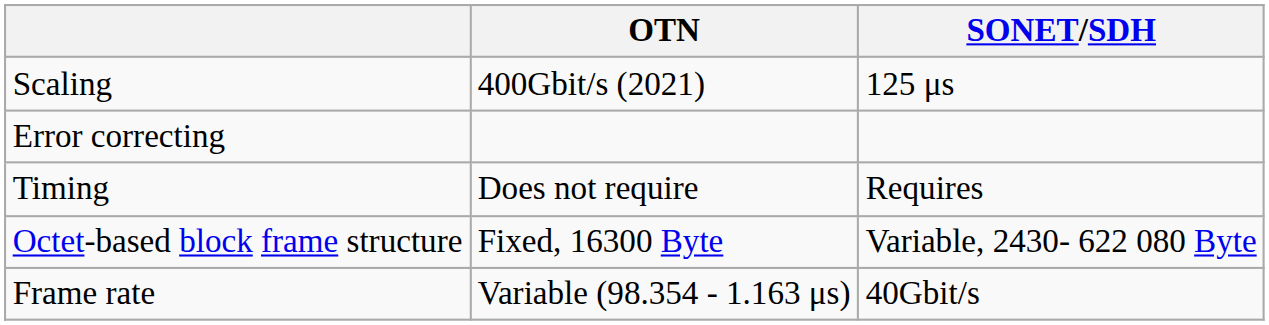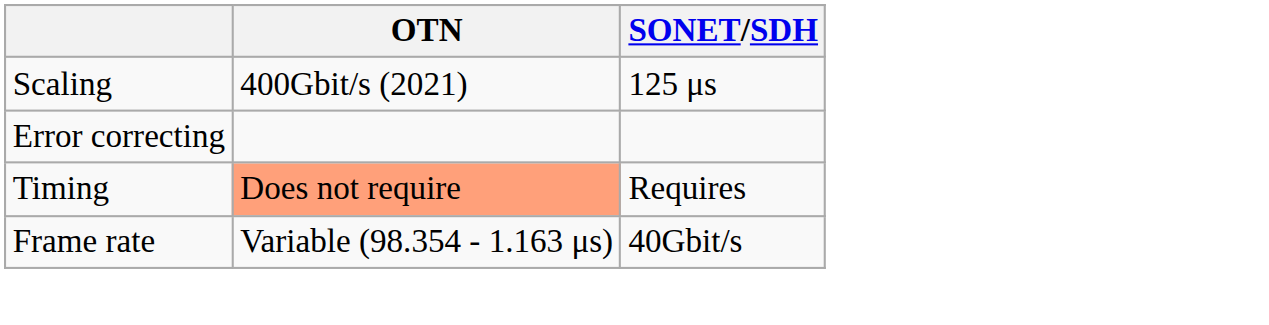 <table class="wikitable">
 <tr>
 <th></th>
 <th>OTN</th>
 <th><a href='#'>SONET</a>/<a href='#'>SDH</a></th>
 </tr>
 <tr>
 <td>Scaling</td>
 <td>400Gbit/s (2021)</td>
 <td>125 μs</td>
 </tr>
 <tr>
 <td>Error correcting</td>
 <td></td>
 <td></td>
 </tr>
 <tr>
 <td>Timing</td>
-<td>Does not require</td>
+<td style="background: lightsalmon;">Does not require</td>
 <td>Requires</td>
-</tr>
-<tr>
-<td><a href='#'>Octet</a>-based <a href='#'>block</a> <a href='#'>frame</a> structure</td>
-<td>Fixed, 16300 <a href='#'>Byte</a></td>
-<td>Variable, 2430- 622 080 <a href='#'>Byte</a></td>
 </tr>
 <tr>
 <td>Frame rate</td>
 <td>Variable (98.354 - 1.163 μs)</td>
 <td>40Gbit/s</td>
 </tr>
 </table>
